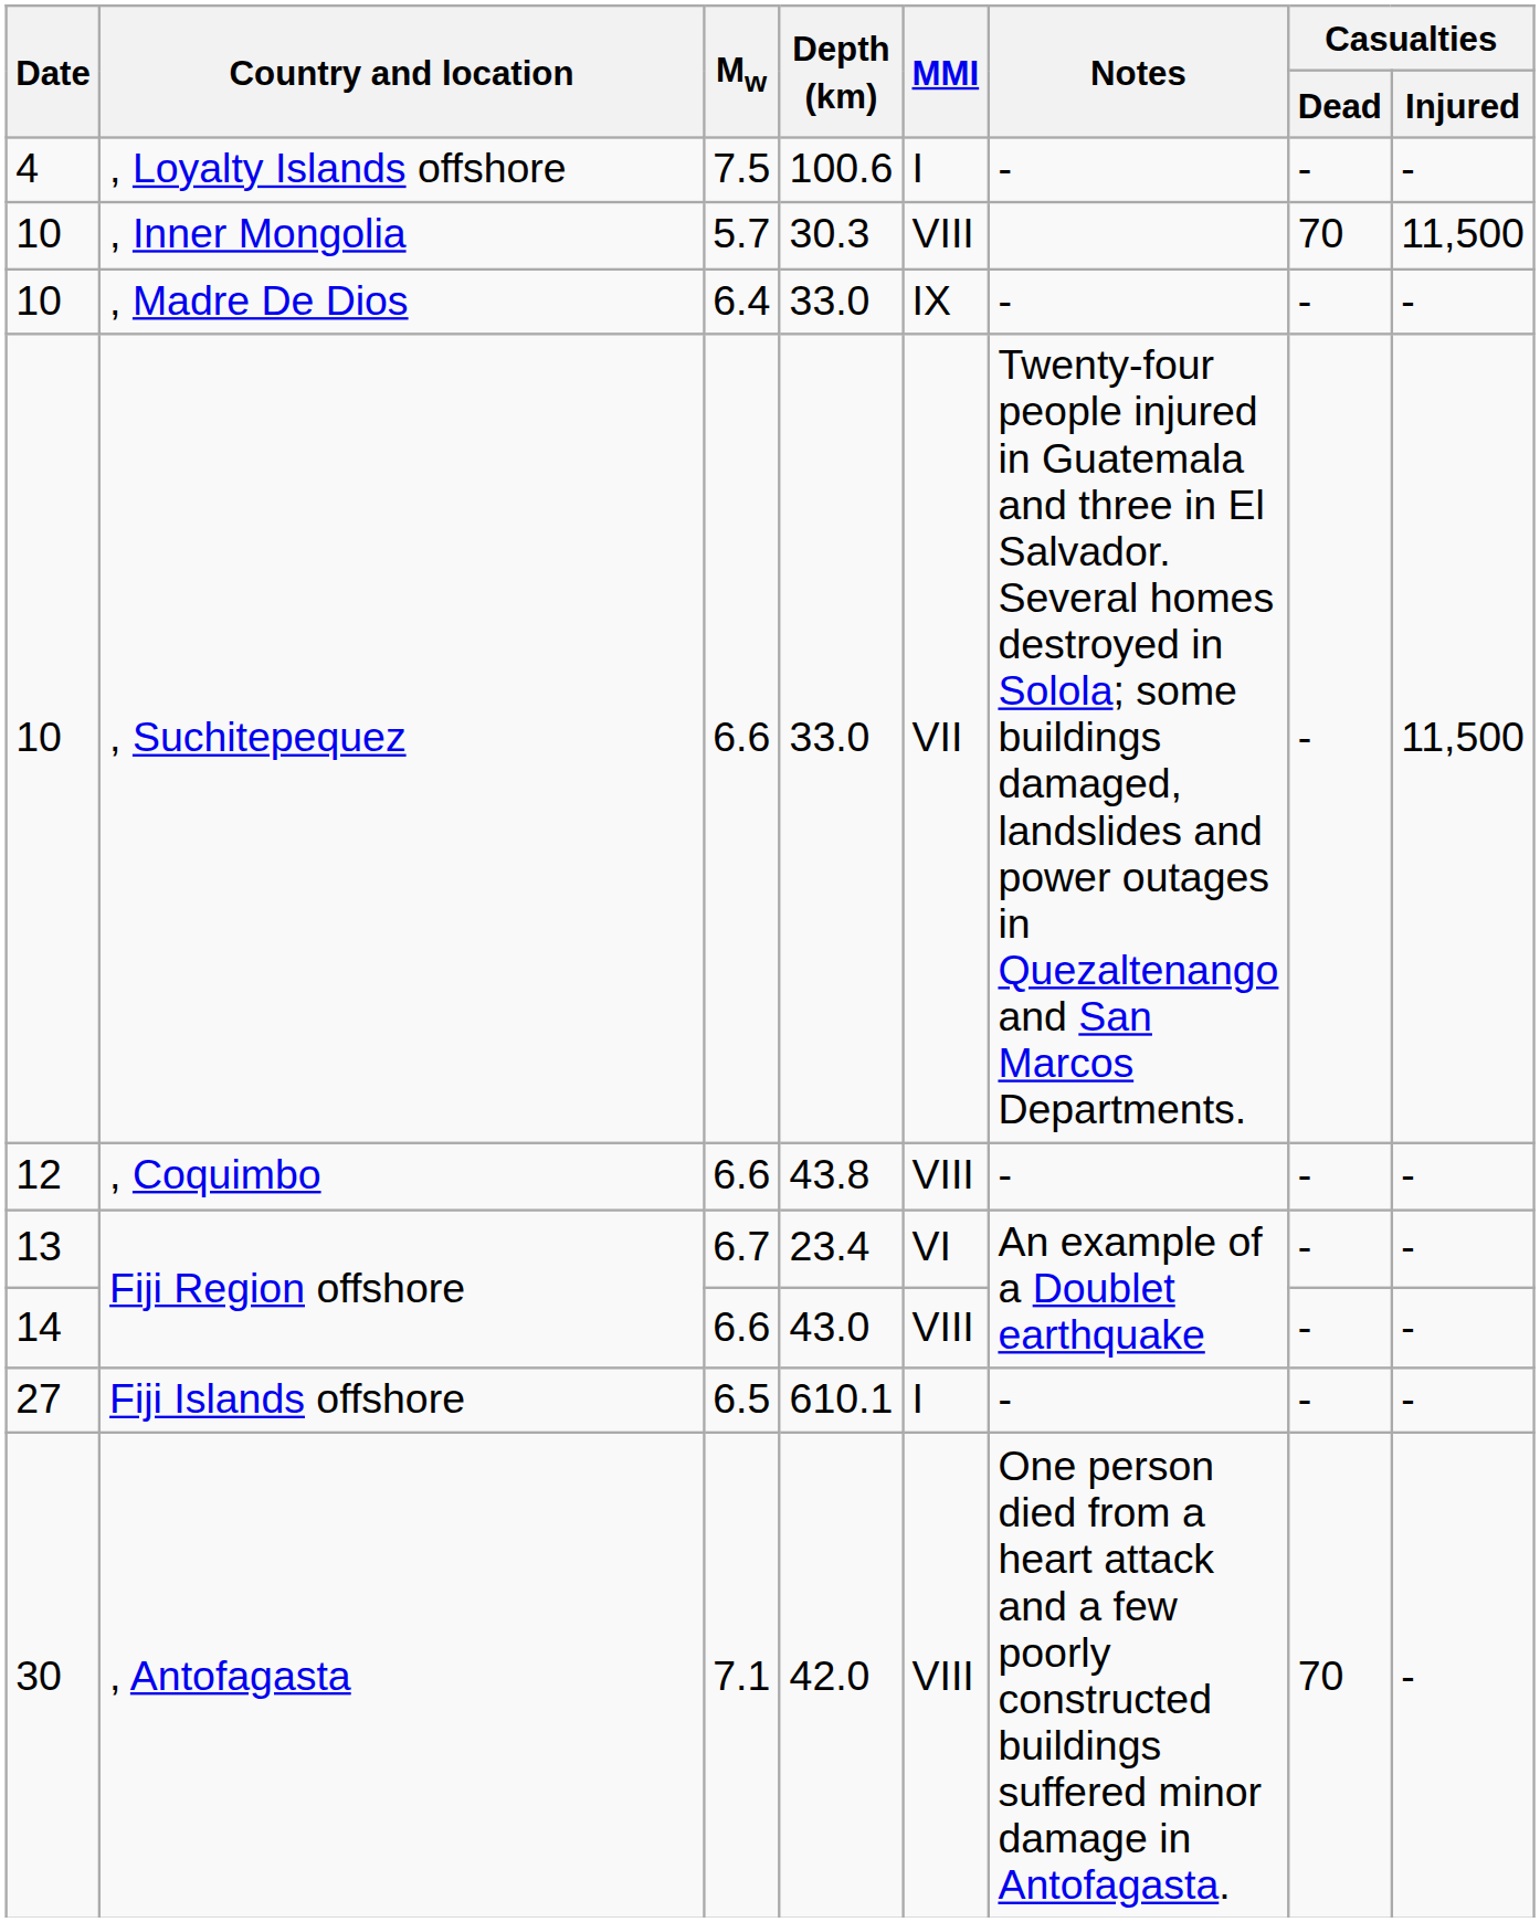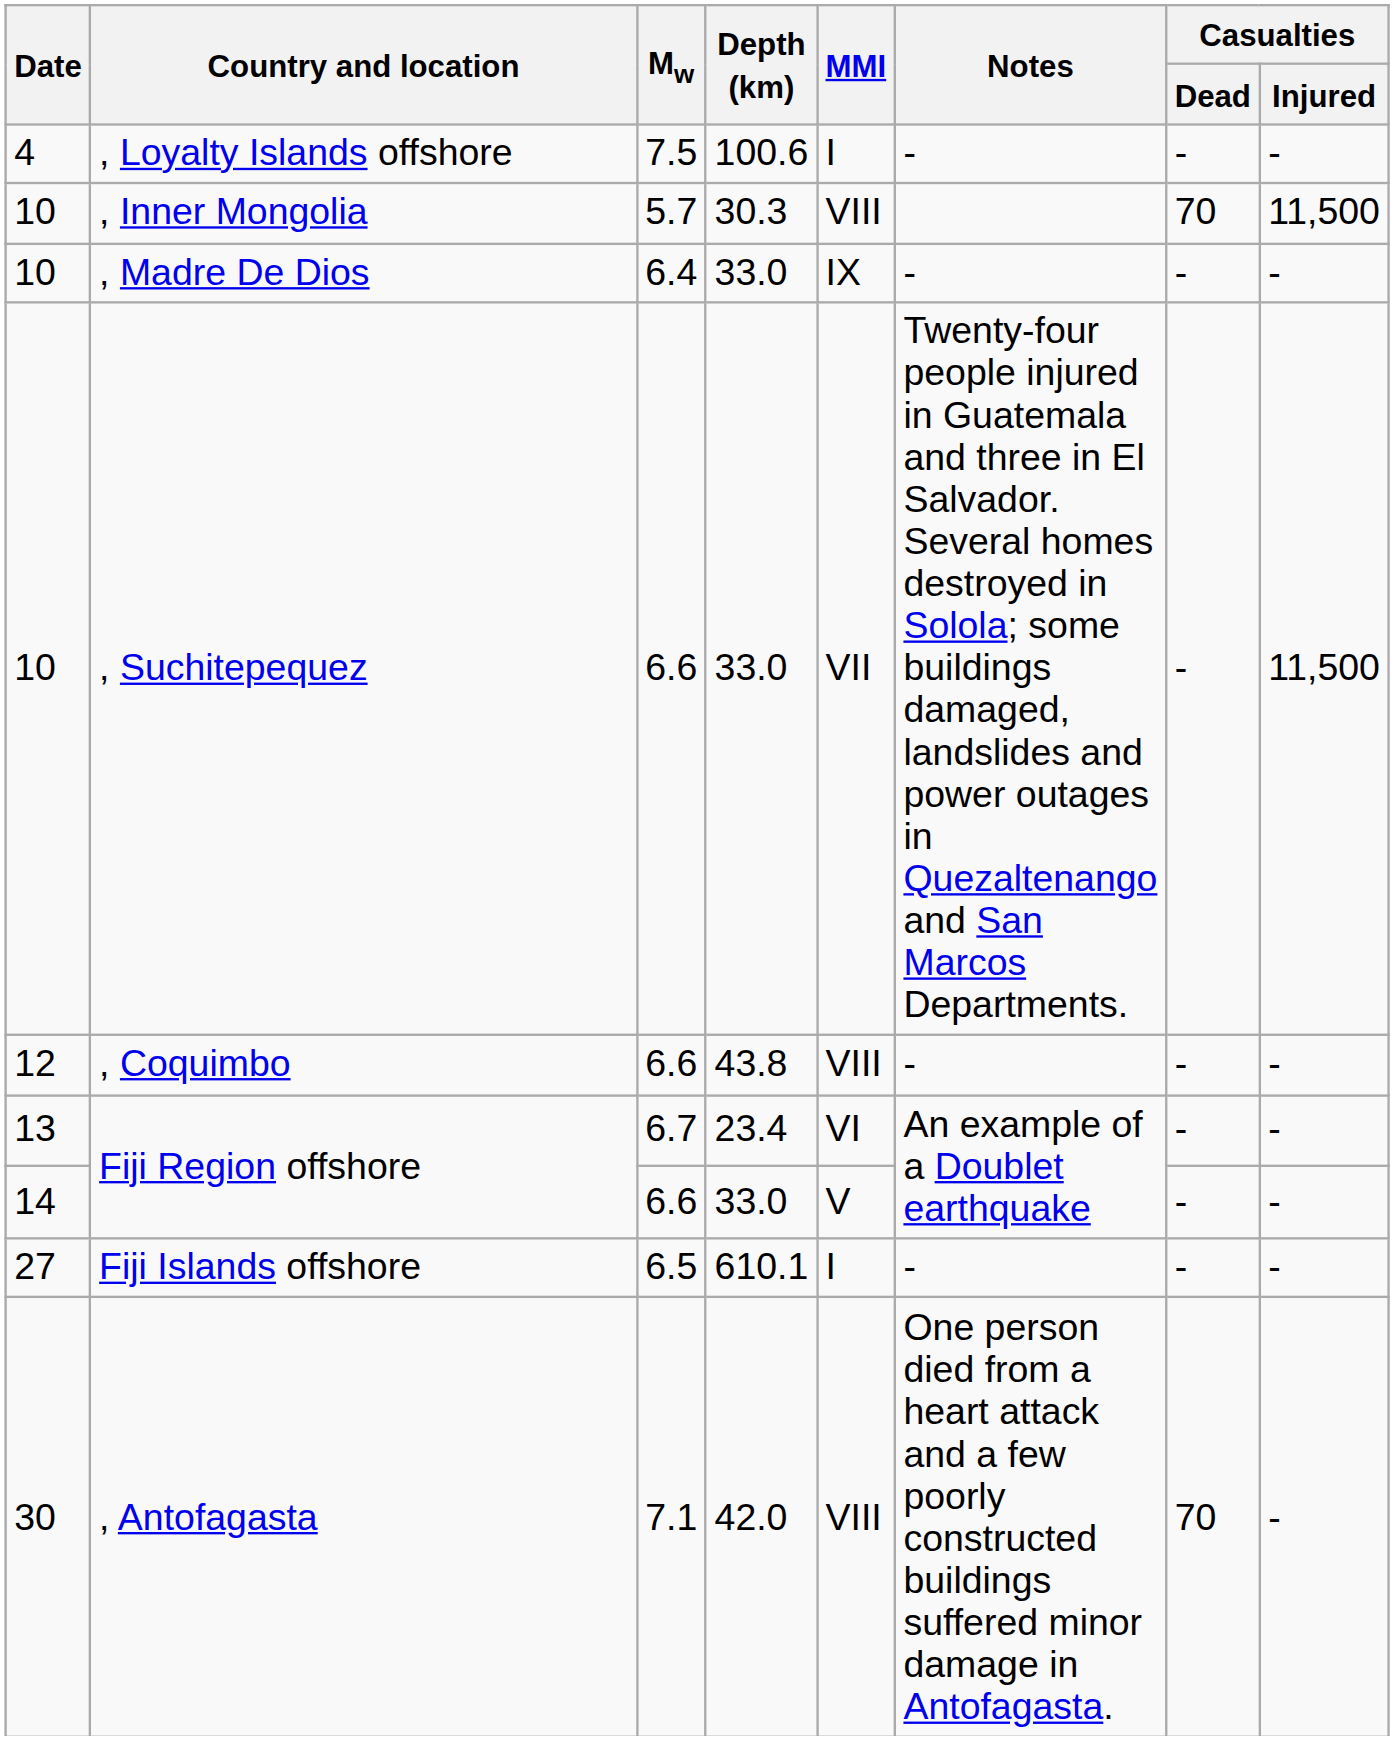 <table class="wikitable sortable" style="border:1px black; margin-left:1em;">
 <tr>
 <th rowspan="2"><small>Date</small></th>
 <th rowspan="2" style="width: 260px"><small>Country and location</small></th>
 <th rowspan="2"><small>M<sub>w</sub></small></th>
 <th rowspan="2"><small>Depth (km)</small></th>
 <th rowspan="2"><small><a href='#'>MMI</a></small></th>
 <th rowspan="2" class="unsortable"><small>Notes</small></th>
 <th colspan="2"><small>Casualties</small></th>
 </tr>
 <tr>
 <th><small>Dead</small></th>
 <th><small>Injured</small></th>
 </tr>
 <tr>
 <td>4</td>
 <td>, <a href='#'>Loyalty Islands</a> offshore</td>
 <td>7.5</td>
 <td>100.6</td>
 <td>I</td>
 <td>-</td>
 <td>-</td>
 <td>-</td>
 </tr>
 <tr>
 <td>10</td>
 <td>, <a href='#'>Inner Mongolia</a></td>
 <td>5.7</td>
 <td>30.3</td>
 <td>VIII</td>
 <td></td>
 <td>70</td>
 <td>11,500</td>
 </tr>
 <tr>
 <td>10</td>
 <td>, <a href='#'>Madre De Dios</a></td>
 <td>6.4</td>
 <td>33.0</td>
 <td>IX</td>
 <td>-</td>
 <td>-</td>
 <td>-</td>
 </tr>
 <tr>
 <td>10</td>
 <td>, <a href='#'>Suchitepequez</a></td>
 <td>6.6</td>
 <td>33.0</td>
 <td>VII</td>
 <td>Twenty-four people injured in Guatemala and three in El Salvador. Several homes destroyed in <a href='#'>Solola</a>; some buildings damaged, landslides and power outages in <a href='#'>Quezaltenango</a> and <a href='#'>San Marcos</a> Departments.</td>
 <td>-</td>
 <td>11,500</td>
 </tr>
 <tr>
 <td>12</td>
 <td>, <a href='#'>Coquimbo</a></td>
 <td>6.6</td>
 <td>43.8</td>
 <td>VIII</td>
 <td>-</td>
 <td>-</td>
 <td>-</td>
 </tr>
 <tr>
 <td>13</td>
 <td rowspan="2"> <a href='#'>Fiji Region</a> offshore</td>
 <td>6.7</td>
 <td>23.4</td>
 <td>VI</td>
 <td rowspan="2">An example of a <a href='#'>Doublet earthquake</a></td>
 <td>-</td>
 <td>-</td>
 </tr>
 <tr>
 <td>14</td>
 <td>6.6</td>
-<td>43.0</td>
-<td>VIII</td>
+<td>33.0</td>
+<td>V</td>
 <td>-</td>
 <td>-</td>
 </tr>
 <tr>
 <td>27</td>
 <td> <a href='#'>Fiji Islands</a> offshore</td>
 <td>6.5</td>
 <td>610.1</td>
 <td>I</td>
 <td>-</td>
 <td>-</td>
 <td>-</td>
 </tr>
 <tr>
 <td>30</td>
 <td>, <a href='#'>Antofagasta</a></td>
 <td>7.1</td>
 <td>42.0</td>
 <td>VIII</td>
 <td>One person died from a heart attack and a few poorly constructed buildings suffered minor damage in <a href='#'>Antofagasta</a>.</td>
 <td>70</td>
 <td>-</td>
 </tr>
 <tr>
 </tr>
 </table>
